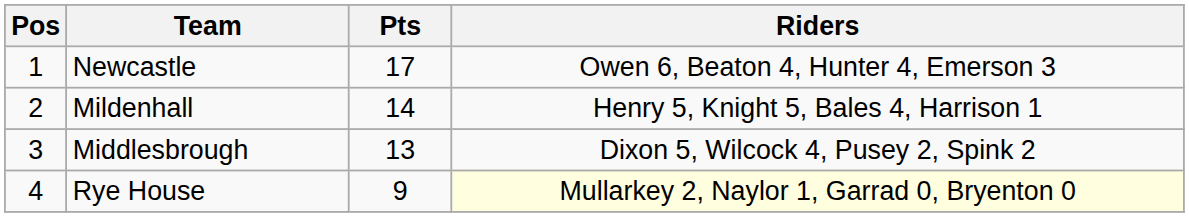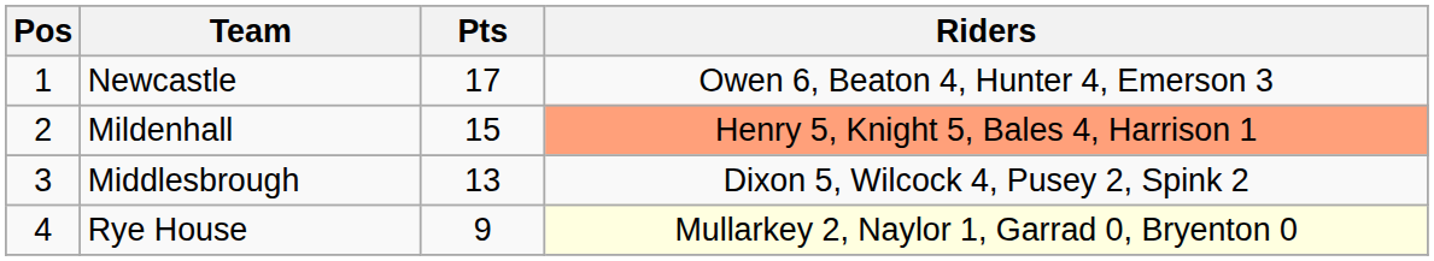 <table class=wikitable style="font-size:93%;">
 <tr>
 <th width=25px>Pos</th>
 <th width=150px>Team</th>
 <th width=50px>Pts</th>
 <th width=400px>Riders</th>
 </tr>
 <tr align=center>
 <td>1</td>
 <td align=left>Newcastle</td>
 <td>17</td>
 <td>Owen 6, Beaton 4, Hunter 4, Emerson 3</td>
 </tr>
 <tr align=center>
 <td>2</td>
 <td align=left>Mildenhall</td>
-<td>14</td>
-<td>Henry 5, Knight 5, Bales 4, Harrison 1</td>
+<td>15</td>
+<td style="background: lightsalmon;">Henry 5, Knight 5, Bales 4, Harrison 1</td>
 </tr>
 <tr align=center>
 <td>3</td>
 <td align=left>Middlesbrough</td>
 <td>13</td>
 <td>Dixon 5, Wilcock 4, Pusey 2, Spink 2</td>
 </tr>
 <tr align=center>
 <td>4</td>
 <td align=left>Rye House</td>
 <td>9</td>
 <td style="background: lightyellow;">Mullarkey 2, Naylor 1, Garrad 0, Bryenton 0</td>
 </tr>
 </table>
